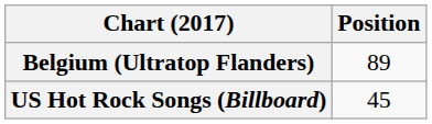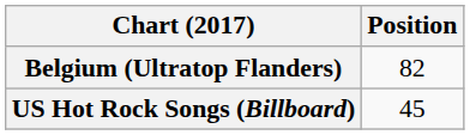 <table class="wikitable plainrowheaders" style="text-align:center">
 <tr>
 <th scope="col">Chart (2017)</th>
 <th scope="col">Position</th>
 </tr>
 <tr>
 <th scope="row">Belgium (Ultratop Flanders)</th>
-<td>89</td>
+<td>82</td>
 </tr>
 <tr>
 <th scope="row">US Hot Rock Songs (<em>Billboard</em>)</th>
 <td>45</td>
 </tr>
 </table>
